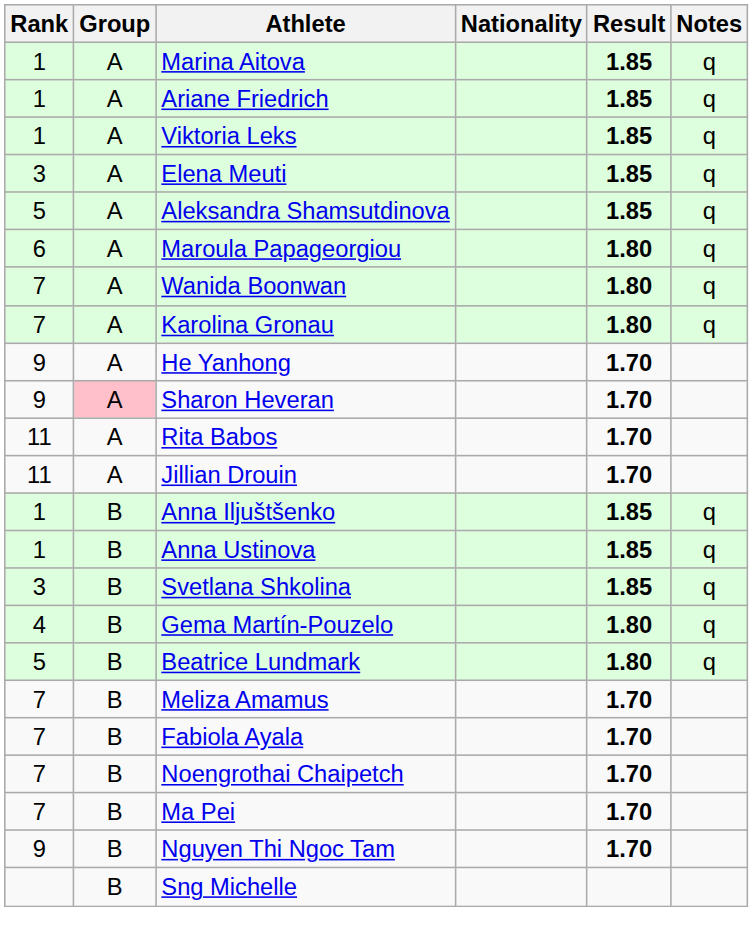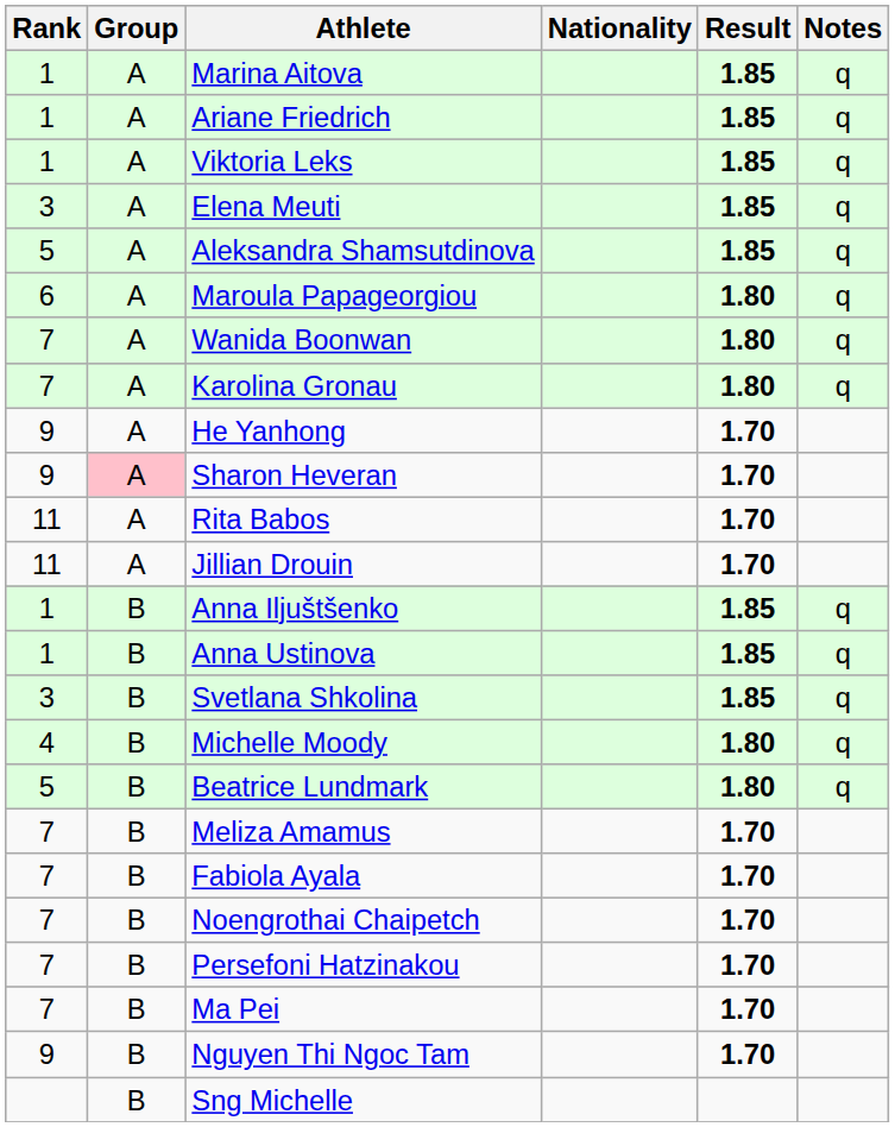 <table class="wikitable sortable" style="text-align:center;font-size:95%">
 <tr>
 <th>Rank</th>
 <th>Group</th>
 <th>Athlete</th>
 <th>Nationality</th>
 <th>Result</th>
 <th>Notes</th>
 </tr>
 <tr bgcolor=ddffdd>
 <td>1</td>
 <td>A</td>
 <td align="left"><a href='#'>Marina Aitova</a></td>
 <td align=left></td>
 <td><strong>1.85</strong></td>
 <td>q</td>
 </tr>
 <tr bgcolor=ddffdd>
 <td>1</td>
 <td>A</td>
 <td align="left"><a href='#'>Ariane Friedrich</a></td>
 <td align=left></td>
 <td><strong>1.85</strong></td>
 <td>q</td>
 </tr>
 <tr bgcolor=ddffdd>
 <td>1</td>
 <td>A</td>
 <td align="left"><a href='#'>Viktoria Leks</a></td>
 <td align=left></td>
 <td><strong>1.85</strong></td>
 <td>q</td>
 </tr>
 <tr bgcolor=ddffdd>
 <td>3</td>
 <td>A</td>
 <td align="left"><a href='#'>Elena Meuti</a></td>
 <td align=left></td>
 <td><strong>1.85</strong></td>
 <td>q</td>
 </tr>
 <tr bgcolor=ddffdd>
 <td>5</td>
 <td>A</td>
 <td align="left"><a href='#'>Aleksandra Shamsutdinova</a></td>
 <td align=left></td>
 <td><strong>1.85</strong></td>
 <td>q</td>
 </tr>
 <tr bgcolor=ddffdd>
 <td>6</td>
 <td>A</td>
 <td align="left"><a href='#'>Maroula Papageorgiou</a></td>
 <td align=left></td>
 <td><strong>1.80</strong></td>
 <td>q</td>
 </tr>
 <tr bgcolor=ddffdd>
 <td>7</td>
 <td>A</td>
 <td align="left"><a href='#'>Wanida Boonwan</a></td>
 <td align=left></td>
 <td><strong>1.80</strong></td>
 <td>q</td>
 </tr>
 <tr bgcolor=ddffdd>
 <td>7</td>
 <td>A</td>
 <td align="left"><a href='#'>Karolina Gronau</a></td>
 <td align=left></td>
 <td><strong>1.80</strong></td>
 <td>q</td>
 </tr>
 <tr>
 <td>9</td>
 <td>A</td>
 <td align="left"><a href='#'>He Yanhong</a></td>
 <td align=left></td>
 <td><strong>1.70</strong></td>
 <td></td>
 </tr>
 <tr>
 <td>9</td>
 <td style="background: pink;">A</td>
 <td align="left"><a href='#'>Sharon Heveran</a></td>
 <td align=left></td>
 <td><strong>1.70</strong></td>
 <td></td>
 </tr>
 <tr>
 <td>11</td>
 <td>A</td>
 <td align="left"><a href='#'>Rita Babos</a></td>
 <td align=left></td>
 <td><strong>1.70</strong></td>
 <td></td>
 </tr>
 <tr>
 <td>11</td>
 <td>A</td>
 <td align="left"><a href='#'>Jillian Drouin</a></td>
 <td align=left></td>
 <td><strong>1.70</strong></td>
 <td></td>
 </tr>
 <tr bgcolor=ddffdd>
 <td>1</td>
 <td>B</td>
 <td align="left"><a href='#'>Anna Iljuštšenko</a></td>
 <td align=left></td>
 <td><strong>1.85</strong></td>
 <td>q</td>
 </tr>
 <tr bgcolor=ddffdd>
 <td>1</td>
 <td>B</td>
 <td align="left"><a href='#'>Anna Ustinova</a></td>
 <td align=left></td>
 <td><strong>1.85</strong></td>
 <td>q</td>
 </tr>
 <tr bgcolor=ddffdd>
 <td>3</td>
 <td>B</td>
 <td align="left"><a href='#'>Svetlana Shkolina</a></td>
 <td align=left></td>
 <td><strong>1.85</strong></td>
 <td>q</td>
 </tr>
 <tr bgcolor=ddffdd>
 <td>4</td>
 <td>B</td>
-<td align="left"><a href='#'>Gema Martín-Pouzelo</a></td>
+<td align="left"><a href='#'>Michelle Moody</a></td>
 <td align=left></td>
 <td><strong>1.80</strong></td>
 <td>q</td>
 </tr>
 <tr bgcolor=ddffdd>
 <td>5</td>
 <td>B</td>
 <td align="left"><a href='#'>Beatrice Lundmark</a></td>
 <td align=left></td>
 <td><strong>1.80</strong></td>
 <td>q</td>
 </tr>
 <tr>
 <td>7</td>
 <td>B</td>
 <td align="left"><a href='#'>Meliza Amamus</a></td>
 <td align=left></td>
 <td><strong>1.70</strong></td>
 <td></td>
 </tr>
 <tr>
 <td>7</td>
 <td>B</td>
 <td align="left"><a href='#'>Fabiola Ayala</a></td>
 <td align=left></td>
 <td><strong>1.70</strong></td>
 <td></td>
 </tr>
 <tr>
 <td>7</td>
 <td>B</td>
 <td align="left"><a href='#'>Noengrothai Chaipetch</a></td>
 <td align=left></td>
 <td><strong>1.70</strong></td>
 <td></td>
 </tr>
 <tr>
 <td>7</td>
 <td>B</td>
+<td align="left"><a href='#'>Persefoni Hatzinakou</a></td>
+<td align=left></td>
+<td><strong>1.70</strong></td>
+<td></td>
+</tr>
+<tr>
+<td>7</td>
+<td>B</td>
 <td align="left"><a href='#'>Ma Pei</a></td>
 <td align=left></td>
 <td><strong>1.70</strong></td>
 <td></td>
 </tr>
 <tr>
 <td>9</td>
 <td>B</td>
 <td align="left"><a href='#'>Nguyen Thi Ngoc Tam</a></td>
 <td align=left></td>
 <td><strong>1.70</strong></td>
 <td></td>
 </tr>
 <tr>
 <td></td>
 <td>B</td>
 <td align="left"><a href='#'>Sng Michelle</a></td>
 <td align=left></td>
 <td><strong></strong></td>
 <td></td>
 </tr>
 </table>
